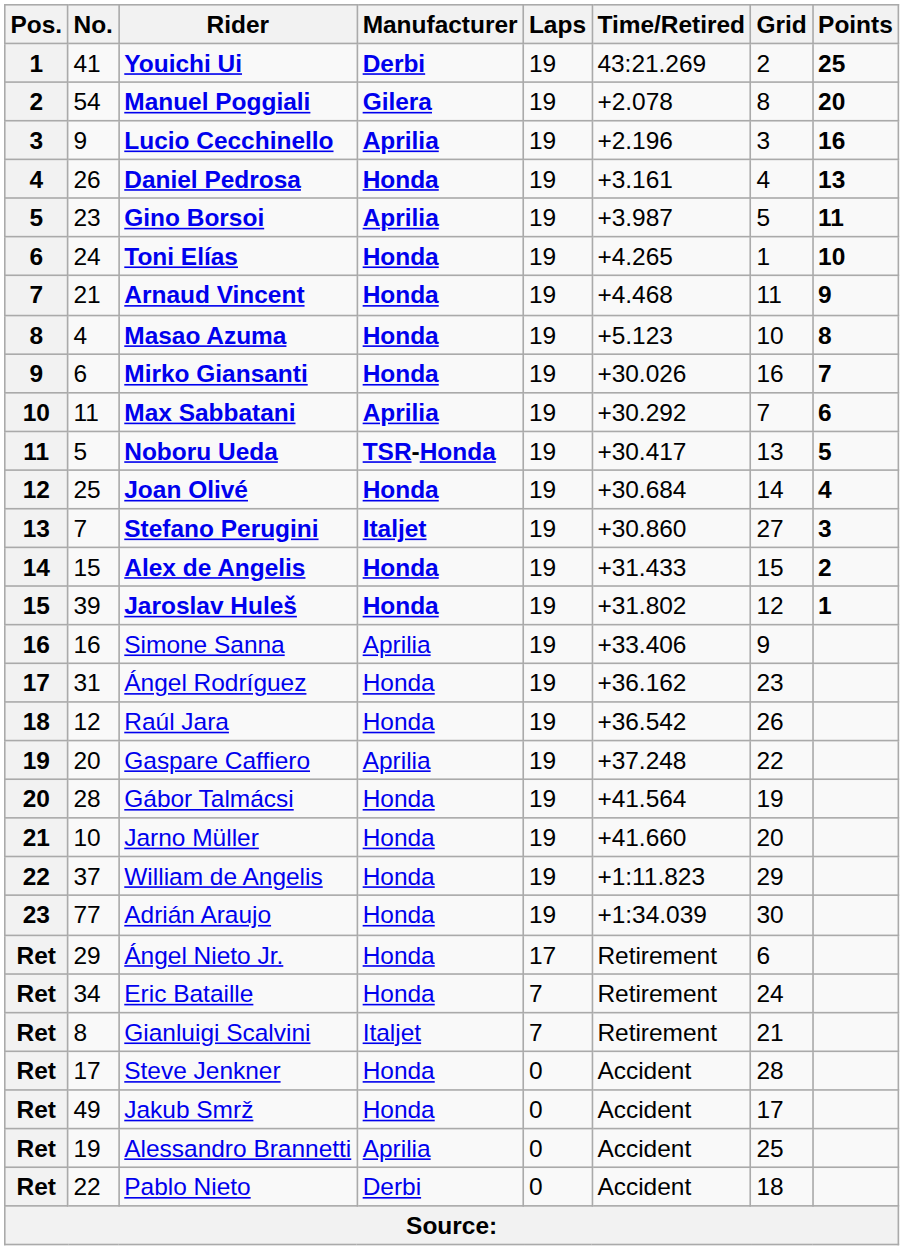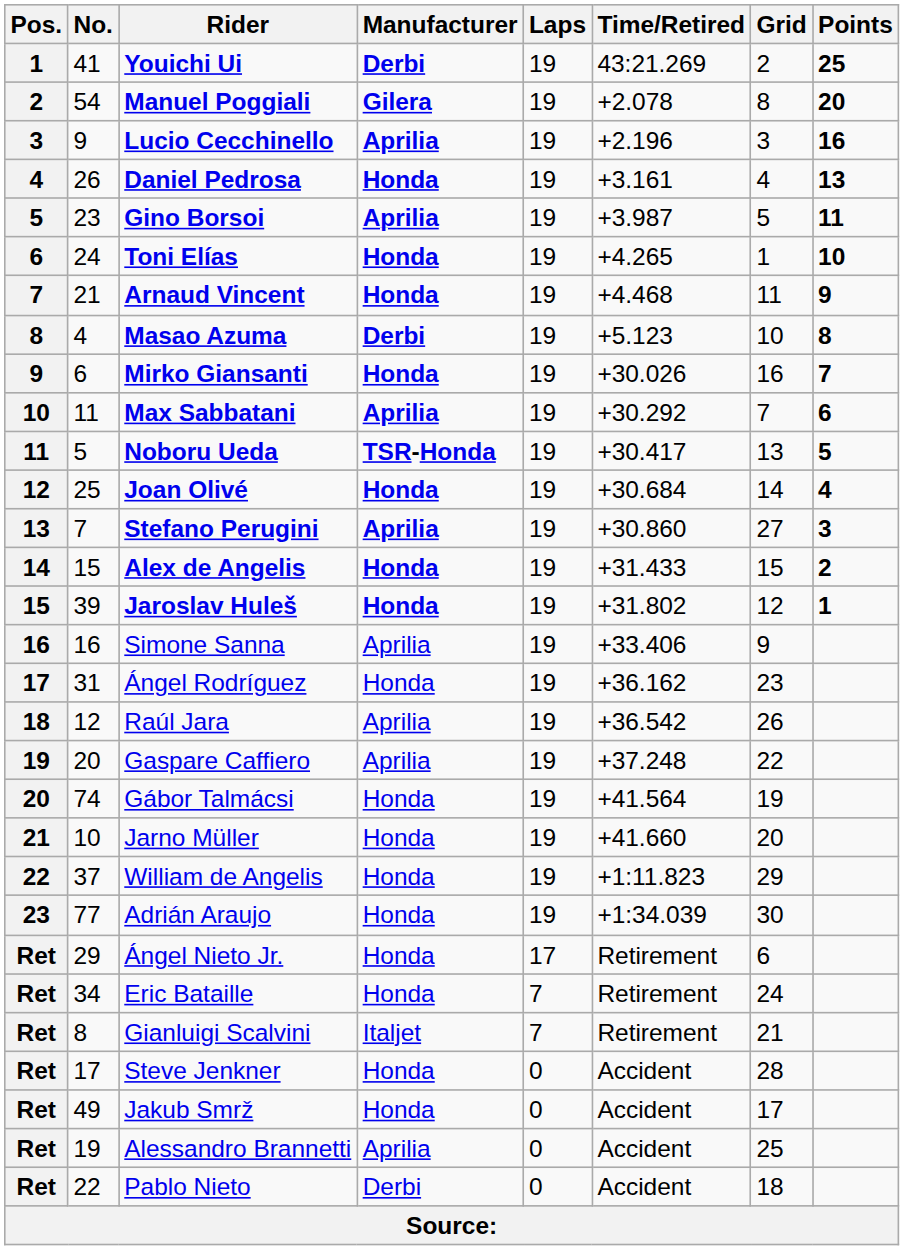 <table class="wikitable" style="font-size: 95%;">
 <tr>
 <th>Pos.</th>
 <th>No.</th>
 <th>Rider</th>
 <th>Manufacturer</th>
 <th>Laps</th>
 <th>Time/Retired</th>
 <th>Grid</th>
 <th>Points</th>
 </tr>
 <tr>
 <th>1</th>
 <td>41</td>
 <td> <strong><a href='#'>Youichi Ui</a></strong></td>
 <td><strong><a href='#'>Derbi</a></strong></td>
 <td>19</td>
 <td>43:21.269</td>
 <td>2</td>
 <td><strong>25</strong></td>
 </tr>
 <tr>
 <th>2</th>
 <td>54</td>
 <td> <strong><a href='#'>Manuel Poggiali</a></strong></td>
 <td><strong><a href='#'>Gilera</a></strong></td>
 <td>19</td>
 <td>+2.078</td>
 <td>8</td>
 <td><strong>20</strong></td>
 </tr>
 <tr>
 <th>3</th>
 <td>9</td>
 <td> <strong><a href='#'>Lucio Cecchinello</a></strong></td>
 <td><strong><a href='#'>Aprilia</a></strong></td>
 <td>19</td>
 <td>+2.196</td>
 <td>3</td>
 <td><strong>16</strong></td>
 </tr>
 <tr>
 <th>4</th>
 <td>26</td>
 <td> <strong><a href='#'>Daniel Pedrosa</a></strong></td>
 <td><strong><a href='#'>Honda</a></strong></td>
 <td>19</td>
 <td>+3.161</td>
 <td>4</td>
 <td><strong>13</strong></td>
 </tr>
 <tr>
 <th>5</th>
 <td>23</td>
 <td> <strong><a href='#'>Gino Borsoi</a></strong></td>
 <td><strong><a href='#'>Aprilia</a></strong></td>
 <td>19</td>
 <td>+3.987</td>
 <td>5</td>
 <td><strong>11</strong></td>
 </tr>
 <tr>
 <th>6</th>
 <td>24</td>
 <td> <strong><a href='#'>Toni Elías</a></strong></td>
 <td><strong><a href='#'>Honda</a></strong></td>
 <td>19</td>
 <td>+4.265</td>
 <td>1</td>
 <td><strong>10</strong></td>
 </tr>
 <tr>
 <th>7</th>
 <td>21</td>
 <td> <strong><a href='#'>Arnaud Vincent</a></strong></td>
 <td><strong><a href='#'>Honda</a></strong></td>
 <td>19</td>
 <td>+4.468</td>
 <td>11</td>
 <td><strong>9</strong></td>
 </tr>
 <tr>
 <th>8</th>
 <td>4</td>
 <td> <strong><a href='#'>Masao Azuma</a></strong></td>
-<td><strong><a href='#'>Honda</a></strong></td>
+<td><strong><a href='#'>Derbi</a></strong></td>
 <td>19</td>
 <td>+5.123</td>
 <td>10</td>
 <td><strong>8</strong></td>
 </tr>
 <tr>
 <th>9</th>
 <td>6</td>
 <td> <strong><a href='#'>Mirko Giansanti</a></strong></td>
 <td><strong><a href='#'>Honda</a></strong></td>
 <td>19</td>
 <td>+30.026</td>
 <td>16</td>
 <td><strong>7</strong></td>
 </tr>
 <tr>
 <th>10</th>
 <td>11</td>
 <td> <strong><a href='#'>Max Sabbatani</a></strong></td>
 <td><strong><a href='#'>Aprilia</a></strong></td>
 <td>19</td>
 <td>+30.292</td>
 <td>7</td>
 <td><strong>6</strong></td>
 </tr>
 <tr>
 <th>11</th>
 <td>5</td>
 <td> <strong><a href='#'>Noboru Ueda</a></strong></td>
 <td><strong><a href='#'>TSR</a>-<a href='#'>Honda</a></strong></td>
 <td>19</td>
 <td>+30.417</td>
 <td>13</td>
 <td><strong>5</strong></td>
 </tr>
 <tr>
 <th>12</th>
 <td>25</td>
 <td> <strong><a href='#'>Joan Olivé</a></strong></td>
 <td><strong><a href='#'>Honda</a></strong></td>
 <td>19</td>
 <td>+30.684</td>
 <td>14</td>
 <td><strong>4</strong></td>
 </tr>
 <tr>
 <th>13</th>
 <td>7</td>
 <td> <strong><a href='#'>Stefano Perugini</a></strong></td>
-<td><strong><a href='#'>Italjet</a></strong></td>
+<td><strong><a href='#'>Aprilia</a></strong></td>
 <td>19</td>
 <td>+30.860</td>
 <td>27</td>
 <td><strong>3</strong></td>
 </tr>
 <tr>
 <th>14</th>
 <td>15</td>
 <td> <strong><a href='#'>Alex de Angelis</a></strong></td>
 <td><strong><a href='#'>Honda</a></strong></td>
 <td>19</td>
 <td>+31.433</td>
 <td>15</td>
 <td><strong>2</strong></td>
 </tr>
 <tr>
 <th>15</th>
 <td>39</td>
 <td> <strong><a href='#'>Jaroslav Huleš</a></strong></td>
 <td><strong><a href='#'>Honda</a></strong></td>
 <td>19</td>
 <td>+31.802</td>
 <td>12</td>
 <td><strong>1</strong></td>
 </tr>
 <tr>
 <th>16</th>
 <td>16</td>
 <td> <a href='#'>Simone Sanna</a></td>
 <td><a href='#'>Aprilia</a></td>
 <td>19</td>
 <td>+33.406</td>
 <td>9</td>
 <td></td>
 </tr>
 <tr>
 <th>17</th>
 <td>31</td>
 <td> <a href='#'>Ángel Rodríguez</a></td>
 <td><a href='#'>Honda</a></td>
 <td>19</td>
 <td>+36.162</td>
 <td>23</td>
 <td></td>
 </tr>
 <tr>
 <th>18</th>
 <td>12</td>
 <td> <a href='#'>Raúl Jara</a></td>
-<td><a href='#'>Honda</a></td>
+<td><a href='#'>Aprilia</a></td>
 <td>19</td>
 <td>+36.542</td>
 <td>26</td>
 <td></td>
 </tr>
 <tr>
 <th>19</th>
 <td>20</td>
 <td> <a href='#'>Gaspare Caffiero</a></td>
 <td><a href='#'>Aprilia</a></td>
 <td>19</td>
 <td>+37.248</td>
 <td>22</td>
 <td></td>
 </tr>
 <tr>
 <th>20</th>
-<td>28</td>
+<td>74</td>
 <td> <a href='#'>Gábor Talmácsi</a></td>
 <td><a href='#'>Honda</a></td>
 <td>19</td>
 <td>+41.564</td>
 <td>19</td>
 <td></td>
 </tr>
 <tr>
 <th>21</th>
 <td>10</td>
 <td> <a href='#'>Jarno Müller</a></td>
 <td><a href='#'>Honda</a></td>
 <td>19</td>
 <td>+41.660</td>
 <td>20</td>
 <td></td>
 </tr>
 <tr>
 <th>22</th>
 <td>37</td>
 <td> <a href='#'>William de Angelis</a></td>
 <td><a href='#'>Honda</a></td>
 <td>19</td>
 <td>+1:11.823</td>
 <td>29</td>
 <td></td>
 </tr>
 <tr>
 <th>23</th>
 <td>77</td>
 <td> <a href='#'>Adrián Araujo</a></td>
 <td><a href='#'>Honda</a></td>
 <td>19</td>
 <td>+1:34.039</td>
 <td>30</td>
 <td></td>
 </tr>
 <tr>
 <th>Ret</th>
 <td>29</td>
 <td> <a href='#'>Ángel Nieto Jr.</a></td>
 <td><a href='#'>Honda</a></td>
 <td>17</td>
 <td>Retirement</td>
 <td>6</td>
 <td></td>
 </tr>
 <tr>
 <th>Ret</th>
 <td>34</td>
 <td> <a href='#'>Eric Bataille</a></td>
 <td><a href='#'>Honda</a></td>
 <td>7</td>
 <td>Retirement</td>
 <td>24</td>
 <td></td>
 </tr>
 <tr>
 <th>Ret</th>
 <td>8</td>
 <td> <a href='#'>Gianluigi Scalvini</a></td>
 <td><a href='#'>Italjet</a></td>
 <td>7</td>
 <td>Retirement</td>
 <td>21</td>
 <td></td>
 </tr>
 <tr>
 <th>Ret</th>
 <td>17</td>
 <td> <a href='#'>Steve Jenkner</a></td>
 <td><a href='#'>Honda</a></td>
 <td>0</td>
 <td>Accident</td>
 <td>28</td>
 <td></td>
 </tr>
 <tr>
 <th>Ret</th>
 <td>49</td>
 <td> <a href='#'>Jakub Smrž</a></td>
 <td><a href='#'>Honda</a></td>
 <td>0</td>
 <td>Accident</td>
 <td>17</td>
 <td></td>
 </tr>
 <tr>
 <th>Ret</th>
 <td>19</td>
 <td> <a href='#'>Alessandro Brannetti</a></td>
 <td><a href='#'>Aprilia</a></td>
 <td>0</td>
 <td>Accident</td>
 <td>25</td>
 <td></td>
 </tr>
 <tr>
 <th>Ret</th>
 <td>22</td>
 <td> <a href='#'>Pablo Nieto</a></td>
 <td><a href='#'>Derbi</a></td>
 <td>0</td>
 <td>Accident</td>
 <td>18</td>
 <td></td>
 </tr>
 <tr>
 <th colspan=8>Source: </th>
 </tr>
 </table>
